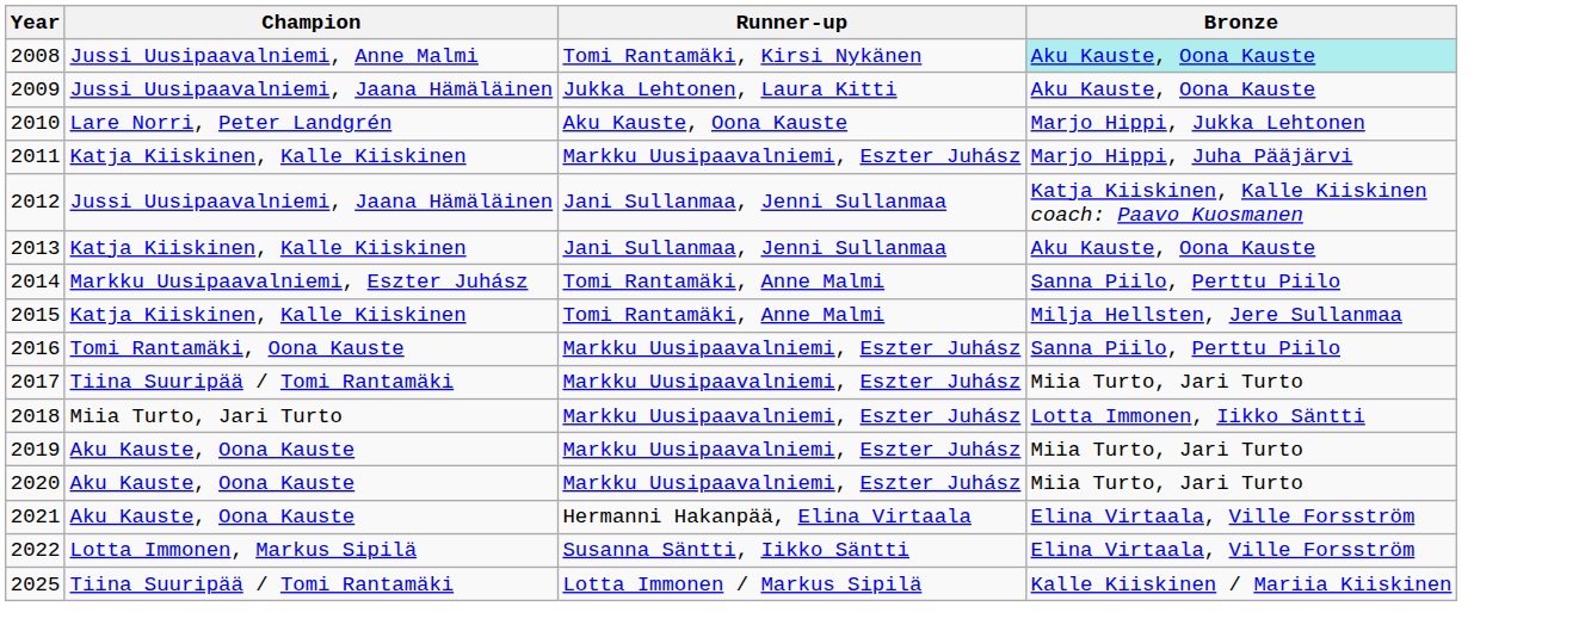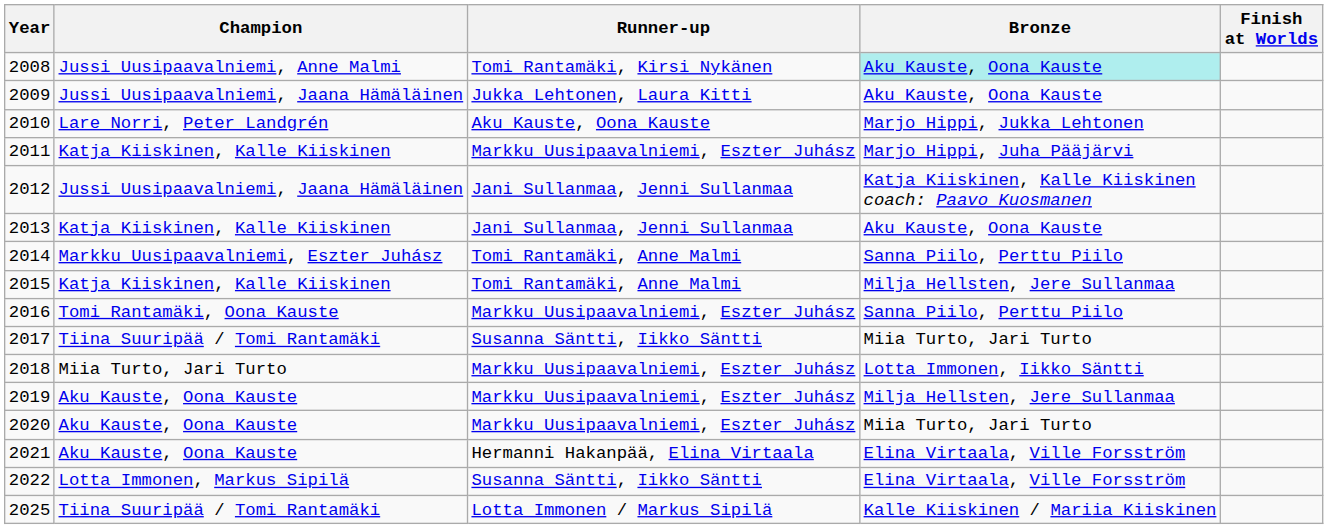 <table class="wikitable" border="1">
 <tr>
 <th>Year</th>
 <th>Champion</th>
 <th>Runner-up</th>
 <th>Bronze</th>
+<th>Finish<br>at <a href='#'>Worlds</a></th>
 </tr>
 <tr>
 <td>2008</td>
 <td><a href='#'>Jussi Uusipaavalniemi</a>, <a href='#'>Anne Malmi</a></td>
 <td><a href='#'>Tomi Rantamäki</a>, <a href='#'>Kirsi Nykänen</a></td>
 <td style="background: paleturquoise;"><a href='#'>Aku Kauste</a>, <a href='#'>Oona Kauste</a></td>
+<td></td>
 </tr>
 <tr>
 <td>2009</td>
 <td><a href='#'>Jussi Uusipaavalniemi</a>, <a href='#'>Jaana Hämäläinen</a></td>
 <td><a href='#'>Jukka Lehtonen</a>, <a href='#'>Laura Kitti</a></td>
 <td><a href='#'>Aku Kauste</a>, <a href='#'>Oona Kauste</a></td>
+<td></td>
 </tr>
 <tr>
 <td>2010</td>
 <td><a href='#'>Lare Norri</a>, <a href='#'>Peter Landgrén</a></td>
 <td><a href='#'>Aku Kauste</a>, <a href='#'>Oona Kauste</a></td>
 <td><a href='#'>Marjo Hippi</a>, <a href='#'>Jukka Lehtonen</a></td>
+<td></td>
 </tr>
 <tr>
 <td>2011</td>
 <td><a href='#'>Katja Kiiskinen</a>, <a href='#'>Kalle Kiiskinen</a></td>
 <td><a href='#'>Markku Uusipaavalniemi</a>, <a href='#'>Eszter Juhász</a></td>
 <td><a href='#'>Marjo Hippi</a>, <a href='#'>Juha Pääjärvi</a></td>
+<td></td>
 </tr>
 <tr>
 <td>2012</td>
 <td><a href='#'>Jussi Uusipaavalniemi</a>, <a href='#'>Jaana Hämäläinen</a></td>
 <td><a href='#'>Jani Sullanmaa</a>, <a href='#'>Jenni Sullanmaa</a></td>
 <td><a href='#'>Katja Kiiskinen</a>, <a href='#'>Kalle Kiiskinen</a><br><em>coach: <a href='#'>Paavo Kuosmanen</a></em></td>
+<td></td>
 </tr>
 <tr>
 <td>2013</td>
 <td><a href='#'>Katja Kiiskinen</a>, <a href='#'>Kalle Kiiskinen</a></td>
 <td><a href='#'>Jani Sullanmaa</a>, <a href='#'>Jenni Sullanmaa</a></td>
 <td><a href='#'>Aku Kauste</a>, <a href='#'>Oona Kauste</a></td>
+<td></td>
 </tr>
 <tr>
 <td>2014</td>
 <td><a href='#'>Markku Uusipaavalniemi</a>, <a href='#'>Eszter Juhász</a></td>
 <td><a href='#'>Tomi Rantamäki</a>, <a href='#'>Anne Malmi</a></td>
 <td><a href='#'>Sanna Piilo</a>, <a href='#'>Perttu Piilo</a></td>
+<td></td>
 </tr>
 <tr>
 <td>2015</td>
 <td><a href='#'>Katja Kiiskinen</a>, <a href='#'>Kalle Kiiskinen</a></td>
 <td><a href='#'>Tomi Rantamäki</a>, <a href='#'>Anne Malmi</a></td>
 <td><a href='#'>Milja Hellsten</a>, <a href='#'>Jere Sullanmaa</a></td>
+<td></td>
 </tr>
 <tr>
 <td>2016</td>
 <td><a href='#'>Tomi Rantamäki</a>, <a href='#'>Oona Kauste</a></td>
 <td><a href='#'>Markku Uusipaavalniemi</a>, <a href='#'>Eszter Juhász</a></td>
 <td><a href='#'>Sanna Piilo</a>, <a href='#'>Perttu Piilo</a></td>
+<td></td>
 </tr>
 <tr>
 <td>2017</td>
 <td><a href='#'>Tiina Suuripää</a> / <a href='#'>Tomi Rantamäki</a></td>
-<td><a href='#'>Markku Uusipaavalniemi</a>, <a href='#'>Eszter Juhász</a></td>
+<td><a href='#'>Susanna Säntti</a>, <a href='#'>Iikko Säntti</a></td>
 <td>Miia Turto, Jari Turto</td>
+<td></td>
 </tr>
 <tr>
 <td>2018</td>
 <td>Miia Turto, Jari Turto</td>
 <td><a href='#'>Markku Uusipaavalniemi</a>, <a href='#'>Eszter Juhász</a></td>
 <td><a href='#'>Lotta Immonen</a>, <a href='#'>Iikko Säntti</a></td>
+<td></td>
 </tr>
 <tr>
 <td>2019</td>
 <td><a href='#'>Aku Kauste</a>, <a href='#'>Oona Kauste</a></td>
 <td><a href='#'>Markku Uusipaavalniemi</a>, <a href='#'>Eszter Juhász</a></td>
-<td>Miia Turto, Jari Turto</td>
+<td><a href='#'>Milja Hellsten</a>, <a href='#'>Jere Sullanmaa</a></td>
+<td></td>
 </tr>
 <tr>
 <td>2020</td>
 <td><a href='#'>Aku Kauste</a>, <a href='#'>Oona Kauste</a></td>
 <td><a href='#'>Markku Uusipaavalniemi</a>, <a href='#'>Eszter Juhász</a></td>
 <td>Miia Turto, Jari Turto</td>
+<td></td>
 </tr>
 <tr>
 <td>2021</td>
 <td><a href='#'>Aku Kauste</a>, <a href='#'>Oona Kauste</a></td>
 <td>Hermanni Hakanpää, <a href='#'>Elina Virtaala</a></td>
 <td><a href='#'>Elina Virtaala</a>, <a href='#'>Ville Forsström</a></td>
+<td></td>
 </tr>
 <tr>
 <td>2022</td>
 <td><a href='#'>Lotta Immonen</a>, <a href='#'>Markus Sipilä</a></td>
 <td><a href='#'>Susanna Säntti</a>, <a href='#'>Iikko Säntti</a></td>
 <td><a href='#'>Elina Virtaala</a>, <a href='#'>Ville Forsström</a></td>
+<td></td>
 </tr>
 <tr>
 <td>2025</td>
 <td><a href='#'>Tiina Suuripää</a> / <a href='#'>Tomi Rantamäki</a></td>
 <td><a href='#'>Lotta Immonen</a> / <a href='#'>Markus Sipilä</a></td>
 <td><a href='#'>Kalle Kiiskinen</a> / <a href='#'>Mariia Kiiskinen</a></td>
+<td></td>
 </tr>
 </table>
